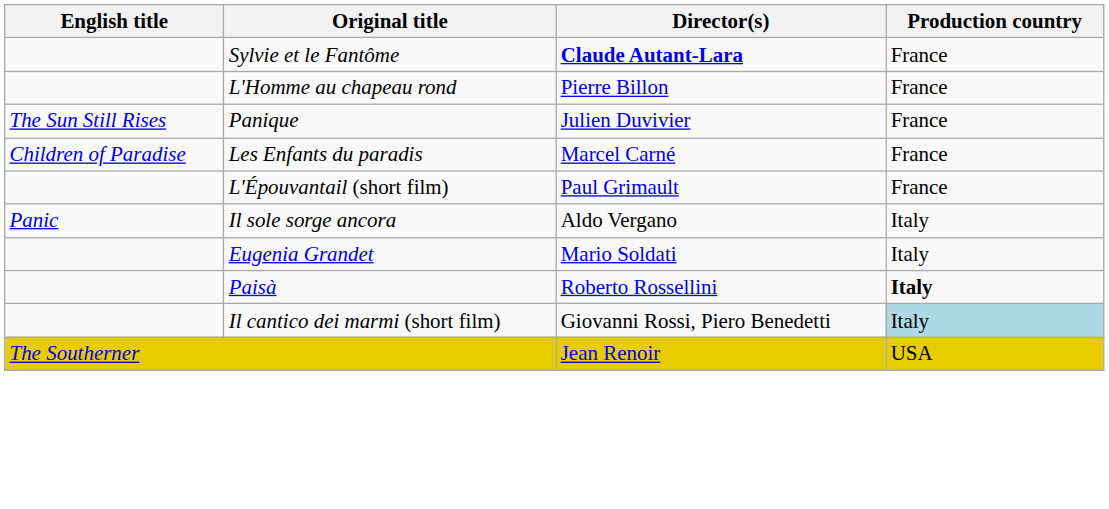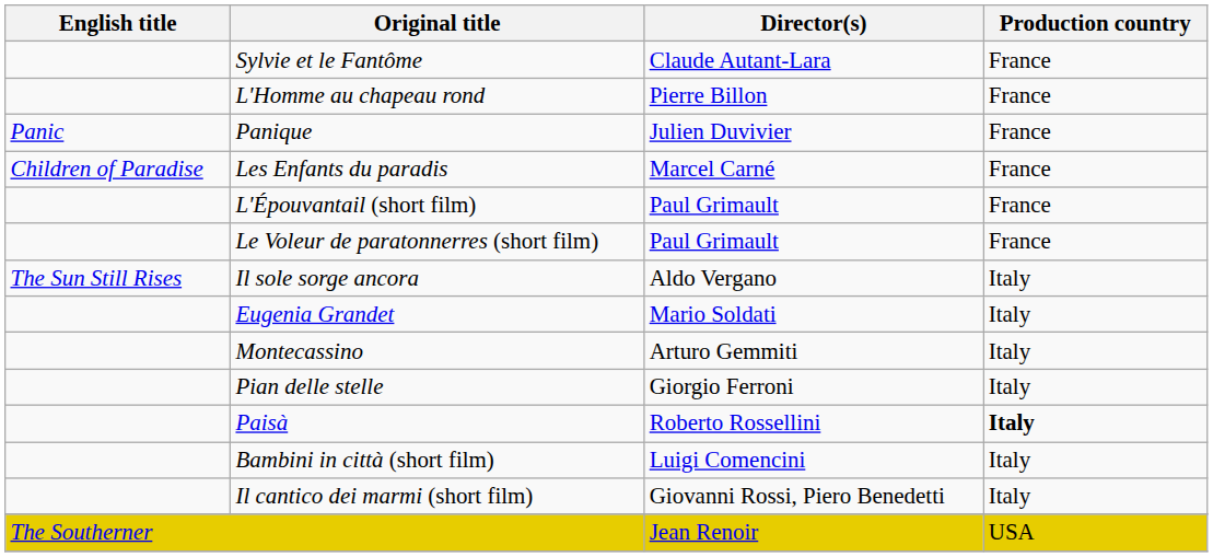 <table class="sortable wikitable" width="95%">
 <tr>
 <th>English title</th>
 <th>Original title</th>
 <th>Director(s)</th>
 <th>Production country</th>
 </tr>
 <tr>
 <td></td>
 <td><em>Sylvie et le Fantôme</em></td>
-<td><strong><a href='#'>Claude Autant-Lara</a></strong></td>
+<td><a href='#'>Claude Autant-Lara</a></td>
 <td>France</td>
 </tr>
 <tr>
 <td></td>
 <td><em>L'Homme au chapeau rond</em></td>
 <td><a href='#'>Pierre Billon</a></td>
 <td>France</td>
 </tr>
 <tr>
-<td><em><a href='#'>The Sun Still Rises</a></em></td>
+<td><em><a href='#'>Panic</a></em></td>
 <td><em>Panique</em></td>
 <td><a href='#'>Julien Duvivier</a></td>
 <td>France</td>
 </tr>
 <tr>
 <td><em><a href='#'>Children of Paradise</a></em></td>
 <td><em>Les Enfants du paradis</em></td>
 <td><a href='#'>Marcel Carné</a></td>
 <td>France</td>
 </tr>
 <tr>
 <td></td>
 <td><em>L'Épouvantail</em> (short film)</td>
 <td><a href='#'>Paul Grimault</a></td>
 <td>France</td>
 </tr>
 <tr>
-<td><em><a href='#'>Panic</a></em></td>
+<td></td>
+<td><em>Le Voleur de paratonnerres</em> (short film)</td>
+<td><a href='#'>Paul Grimault</a></td>
+<td>France</td>
+</tr>
+<tr>
+<td><em><a href='#'>The Sun Still Rises</a></em></td>
 <td><em>Il sole sorge ancora</em></td>
 <td>Aldo Vergano</td>
 <td>Italy</td>
 </tr>
 <tr>
 <td></td>
 <td><em><a href='#'>Eugenia Grandet</a></em></td>
 <td><a href='#'>Mario Soldati</a></td>
 <td>Italy</td>
 </tr>
 <tr>
 <td></td>
+<td><em>Montecassino</em></td>
+<td>Arturo Gemmiti</td>
+<td>Italy</td>
+</tr>
+<tr>
+<td></td>
+<td><em>Pian delle stelle</em></td>
+<td>Giorgio Ferroni</td>
+<td>Italy</td>
+</tr>
+<tr>
+<td></td>
 <td><em><a href='#'>Paisà</a></em></td>
 <td><a href='#'>Roberto Rossellini</a></td>
 <td><strong>Italy</strong></td>
 </tr>
 <tr>
 <td></td>
+<td><em>Bambini in città</em> (short film)</td>
+<td><a href='#'>Luigi Comencini</a></td>
+<td>Italy</td>
+</tr>
+<tr>
+<td></td>
 <td><em>Il cantico dei marmi</em> (short film)</td>
 <td>Giovanni Rossi, Piero Benedetti</td>
-<td style="background: lightblue;">Italy</td>
+<td>Italy</td>
 </tr>
 <tr>
 </tr>
 <tr style="background:#E7CD00;">
 <td colspan=2><em><a href='#'>The Southerner</a></em></td>
 <td><a href='#'>Jean Renoir</a></td>
 <td>USA</td>
 </tr>
 <tr>
 </tr>
 </table>
